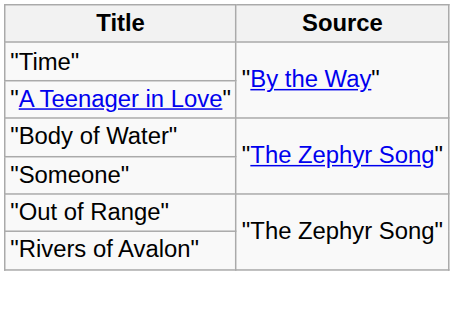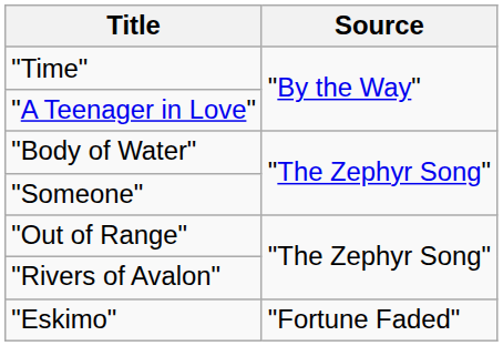 <table class="wikitable">
 <tr>
 <th>Title</th>
 <th>Source</th>
 </tr>
 <tr>
 <td>"Time"</td>
 <td rowspan="2">"<a href='#'>By the Way</a>" </td>
 </tr>
 <tr>
 <td>"<a href='#'>A Teenager in Love</a>"</td>
 </tr>
 <tr>
 <td>"Body of Water"</td>
 <td rowspan="2">"<a href='#'>The Zephyr Song</a>" </td>
 </tr>
 <tr>
 <td>"Someone"</td>
 </tr>
 <tr>
 <td>"Out of Range"</td>
 <td rowspan="2">"The Zephyr Song" </td>
 </tr>
 <tr>
 <td>"Rivers of Avalon"</td>
 </tr>
+<tr>
+<td>"Eskimo"</td>
+<td>"Fortune Faded" </td>
+</tr>
 </table>
